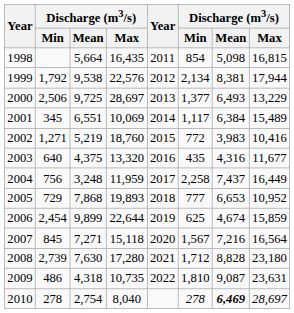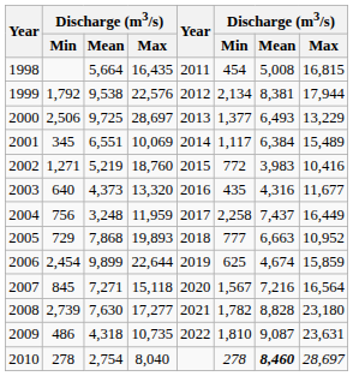 <table class="wikitable" style="text-align:center;">
 <tr>
 <th rowspan="2">Year</th>
 <th colspan="3">Discharge (m<sup>3</sup>/s)</th>
 <th rowspan="2">Year</th>
 <th colspan="3">Discharge (m<sup>3</sup>/s)</th>
 </tr>
 <tr>
 <th>Min</th>
 <th>Mean</th>
 <th>Max</th>
 <th>Min</th>
 <th>Mean</th>
 <th>Max</th>
 </tr>
 <tr>
 <td>1998</td>
 <td></td>
 <td>5,664</td>
 <td>16,435</td>
 <td>2011</td>
-<td>854</td>
-<td>5,098</td>
+<td>454</td>
+<td>5,008</td>
 <td>16,815</td>
 </tr>
 <tr>
 <td>1999</td>
 <td>1,792</td>
 <td>9,538</td>
 <td>22,576</td>
 <td>2012</td>
 <td>2,134</td>
 <td>8,381</td>
 <td>17,944</td>
 </tr>
 <tr>
 <td>2000</td>
 <td>2,506</td>
 <td>9,725</td>
 <td>28,697</td>
 <td>2013</td>
 <td>1,377</td>
 <td>6,493</td>
 <td>13,229</td>
 </tr>
 <tr>
 <td>2001</td>
 <td>345</td>
 <td>6,551</td>
 <td>10,069</td>
 <td>2014</td>
 <td>1,117</td>
 <td>6,384</td>
 <td>15,489</td>
 </tr>
 <tr>
 <td>2002</td>
 <td>1,271</td>
 <td>5,219</td>
 <td>18,760</td>
 <td>2015</td>
 <td>772</td>
 <td>3,983</td>
 <td>10,416</td>
 </tr>
 <tr>
 <td>2003</td>
 <td>640</td>
-<td>4,375</td>
+<td>4,373</td>
 <td>13,320</td>
 <td>2016</td>
 <td>435</td>
 <td>4,316</td>
 <td>11,677</td>
 </tr>
 <tr>
 <td>2004</td>
 <td>756</td>
 <td>3,248</td>
 <td>11,959</td>
 <td>2017</td>
 <td>2,258</td>
 <td>7,437</td>
 <td>16,449</td>
 </tr>
 <tr>
 <td>2005</td>
 <td>729</td>
 <td>7,868</td>
 <td>19,893</td>
 <td>2018</td>
 <td>777</td>
-<td>6,653</td>
+<td>6,663</td>
 <td>10,952</td>
 </tr>
 <tr>
 <td>2006</td>
 <td>2,454</td>
 <td>9,899</td>
 <td>22,644</td>
 <td>2019</td>
 <td>625</td>
 <td>4,674</td>
 <td>15,859</td>
 </tr>
 <tr>
 <td>2007</td>
 <td>845</td>
 <td>7,271</td>
 <td>15,118</td>
 <td>2020</td>
 <td>1,567</td>
 <td>7,216</td>
 <td>16,564</td>
 </tr>
 <tr>
 <td>2008</td>
 <td>2,739</td>
 <td>7,630</td>
-<td>17,280</td>
+<td>17,277</td>
 <td>2021</td>
-<td>1,712</td>
+<td>1,782</td>
 <td>8,828</td>
 <td>23,180</td>
 </tr>
 <tr>
 <td>2009</td>
 <td>486</td>
 <td>4,318</td>
 <td>10,735</td>
 <td>2022</td>
 <td>1,810</td>
 <td>9,087</td>
 <td>23,631</td>
 </tr>
 <tr>
 <td>2010</td>
 <td>278</td>
 <td>2,754</td>
 <td>8,040</td>
 <td></td>
 <td><em>278</em></td>
-<td><strong><em>6,469</em></strong></td>
+<td><strong><em>8,460</em></strong></td>
 <td><em>28,697</em></td>
 </tr>
 </table>
